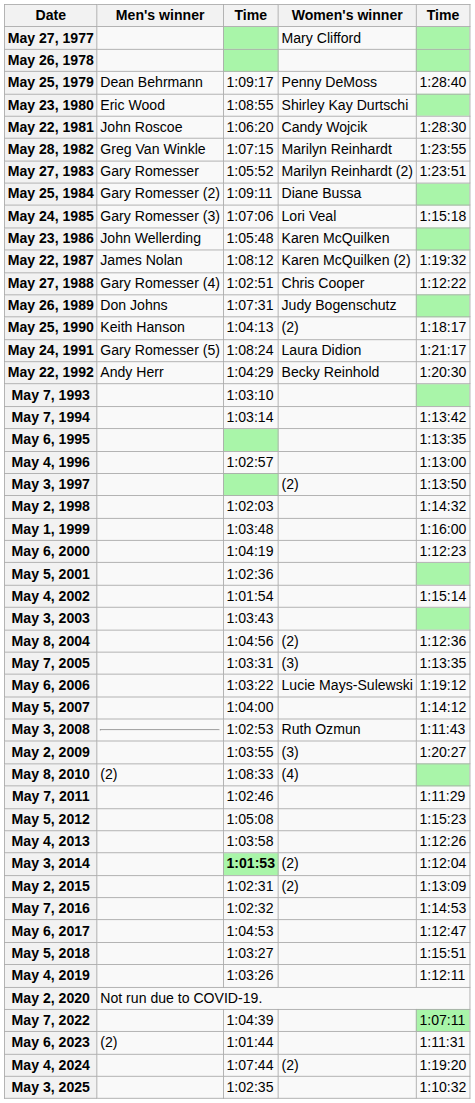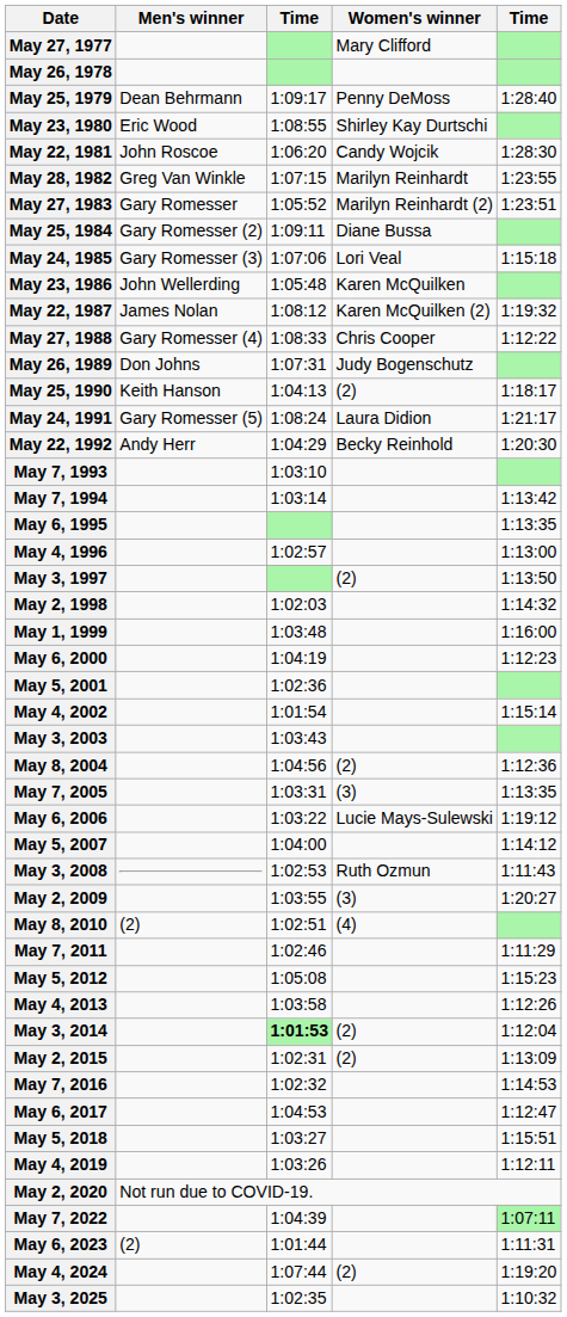 <table class="wikitable sortable">
 <tr>
 <th>Date</th>
 <th>Men's winner</th>
 <th>Time</th>
 <th>Women's winner</th>
 <th>Time</th>
 </tr>
 <tr>
 <th>May 27, 1977</th>
 <td align=left></td>
 <td bgcolor=#A9F5A9><strong></strong></td>
 <td>Mary Clifford</td>
 <td bgcolor=#A9F5A9><strong></strong></td>
 </tr>
 <tr>
 <th>May 26, 1978</th>
 <td align=left></td>
 <td bgcolor=#A9F5A9><strong></strong></td>
 <td align=left></td>
 <td bgcolor=#A9F5A9><strong></strong></td>
 </tr>
 <tr>
 <th>May 25, 1979</th>
 <td>Dean Behrmann</td>
 <td>1:09:17</td>
 <td>Penny DeMoss</td>
 <td>1:28:40</td>
 </tr>
 <tr>
 <th>May 23, 1980</th>
 <td>Eric Wood</td>
 <td>1:08:55</td>
 <td>Shirley Kay Durtschi</td>
 <td bgcolor=#A9F5A9><strong></strong></td>
 </tr>
 <tr>
 <th>May 22, 1981</th>
 <td>John Roscoe</td>
 <td>1:06:20</td>
 <td>Candy Wojcik</td>
 <td>1:28:30</td>
 </tr>
 <tr>
 <th>May 28, 1982</th>
 <td>Greg Van Winkle</td>
 <td>1:07:15</td>
 <td>Marilyn Reinhardt</td>
 <td>1:23:55</td>
 </tr>
 <tr>
 <th>May 27, 1983</th>
 <td>Gary Romesser</td>
 <td>1:05:52</td>
 <td>Marilyn Reinhardt (2)</td>
 <td>1:23:51</td>
 </tr>
 <tr>
 <th>May 25, 1984</th>
 <td>Gary Romesser (2)</td>
 <td>1:09:11</td>
 <td>Diane Bussa</td>
 <td bgcolor=#A9F5A9><strong></strong></td>
 </tr>
 <tr>
 <th>May 24, 1985</th>
 <td>Gary Romesser (3)</td>
 <td>1:07:06</td>
 <td>Lori Veal</td>
 <td>1:15:18</td>
 </tr>
 <tr>
 <th>May 23, 1986</th>
 <td>John Wellerding</td>
 <td>1:05:48</td>
 <td>Karen McQuilken</td>
 <td bgcolor=#A9F5A9><strong></strong></td>
 </tr>
 <tr>
 <th>May 22, 1987</th>
 <td>James Nolan</td>
 <td>1:08:12</td>
 <td>Karen McQuilken (2)</td>
 <td>1:19:32</td>
 </tr>
 <tr>
 <th>May 27, 1988</th>
 <td>Gary Romesser (4)</td>
-<td>1:02:51</td>
+<td>1:08:33</td>
 <td>Chris Cooper</td>
 <td>1:12:22</td>
 </tr>
 <tr>
 <th>May 26, 1989</th>
 <td>Don Johns</td>
 <td>1:07:31</td>
 <td>Judy Bogenschutz</td>
 <td bgcolor=#A9F5A9><strong></strong></td>
 </tr>
 <tr>
 <th>May 25, 1990</th>
 <td>Keith Hanson</td>
 <td>1:04:13</td>
 <td align=left> (2)</td>
 <td>1:18:17</td>
 </tr>
 <tr>
 <th>May 24, 1991</th>
 <td>Gary Romesser (5)</td>
 <td>1:08:24</td>
 <td>Laura Didion</td>
 <td>1:21:17</td>
 </tr>
 <tr>
 <th>May 22, 1992</th>
 <td>Andy Herr</td>
 <td>1:04:29</td>
 <td>Becky Reinhold</td>
 <td>1:20:30</td>
 </tr>
 <tr>
 <th>May 7, 1993</th>
 <td align=left></td>
 <td>1:03:10</td>
 <td align=left></td>
 <td bgcolor=#A9F5A9><strong></strong></td>
 </tr>
 <tr>
 <th>May 7, 1994</th>
 <td align=left></td>
 <td>1:03:14</td>
 <td align=left></td>
 <td>1:13:42</td>
 </tr>
 <tr>
 <th>May 6, 1995</th>
 <td align=left></td>
 <td bgcolor=#A9F5A9><strong></strong></td>
 <td align=left></td>
 <td>1:13:35</td>
 </tr>
 <tr>
 <th>May 4, 1996</th>
 <td align=left></td>
 <td>1:02:57</td>
 <td align=left></td>
 <td>1:13:00</td>
 </tr>
 <tr>
 <th>May 3, 1997</th>
 <td align=left></td>
 <td bgcolor=#A9F5A9><strong></strong></td>
 <td align=left> (2)</td>
 <td>1:13:50</td>
 </tr>
 <tr>
 <th>May 2, 1998</th>
 <td align=left></td>
 <td>1:02:03</td>
 <td align=left></td>
 <td>1:14:32</td>
 </tr>
 <tr>
 <th>May 1, 1999</th>
 <td align=left></td>
 <td>1:03:48</td>
 <td align=left></td>
 <td>1:16:00</td>
 </tr>
 <tr>
 <th>May 6, 2000</th>
 <td align=left></td>
 <td>1:04:19</td>
 <td align=left></td>
 <td>1:12:23</td>
 </tr>
 <tr>
 <th>May 5, 2001</th>
 <td align=left></td>
 <td>1:02:36</td>
 <td align=left></td>
 <td bgcolor=#A9F5A9><strong></strong></td>
 </tr>
 <tr>
 <th>May 4, 2002</th>
 <td align=left></td>
 <td>1:01:54</td>
 <td align=left></td>
 <td>1:15:14</td>
 </tr>
 <tr>
 <th>May 3, 2003</th>
 <td align=left></td>
 <td>1:03:43</td>
 <td align=left></td>
 <td bgcolor=#A9F5A9><strong></strong></td>
 </tr>
 <tr>
 <th>May 8, 2004</th>
 <td align=left></td>
 <td>1:04:56</td>
 <td align=left> (2)</td>
 <td>1:12:36</td>
 </tr>
 <tr>
 <th>May 7, 2005</th>
 <td align=left></td>
 <td>1:03:31</td>
 <td align=left> (3)</td>
 <td>1:13:35</td>
 </tr>
 <tr>
 <th>May 6, 2006</th>
 <td align=left></td>
 <td>1:03:22</td>
 <td>Lucie Mays-Sulewski</td>
 <td>1:19:12</td>
 </tr>
 <tr>
 <th>May 5, 2007</th>
 <td align=left></td>
 <td>1:04:00</td>
 <td align=left></td>
 <td>1:14:12</td>
 </tr>
 <tr>
 <th>May 3, 2008</th>
 <td align=left> <hr> </td>
 <td>1:02:53</td>
 <td>Ruth Ozmun</td>
 <td>1:11:43</td>
 </tr>
 <tr>
 <th>May 2, 2009</th>
 <td align=left></td>
 <td>1:03:55</td>
 <td align=left> (3)</td>
 <td>1:20:27</td>
 </tr>
 <tr>
 <th>May 8, 2010</th>
 <td align=left> (2)</td>
-<td>1:08:33</td>
+<td>1:02:51</td>
 <td align=left> (4)</td>
 <td bgcolor="#A9F5A9"><strong></strong></td>
 </tr>
 <tr>
 <th>May 7, 2011</th>
 <td align=left></td>
 <td>1:02:46</td>
 <td align=left></td>
 <td>1:11:29</td>
 </tr>
 <tr>
 <th>May 5, 2012</th>
 <td align=left></td>
 <td>1:05:08</td>
 <td align=left></td>
 <td>1:15:23</td>
 </tr>
 <tr>
 <th>May 4, 2013</th>
 <td align=left></td>
 <td>1:03:58</td>
 <td align=left></td>
 <td>1:12:26</td>
 </tr>
 <tr>
 <th>May 3, 2014</th>
 <td align=left></td>
 <td bgcolor=#A9F5A9><strong>1:01:53</strong></td>
 <td align=left> (2)</td>
 <td>1:12:04</td>
 </tr>
 <tr>
 <th>May 2, 2015</th>
 <td align=left></td>
 <td>1:02:31</td>
 <td align=left> (2)</td>
 <td>1:13:09</td>
 </tr>
 <tr>
 <th>May 7, 2016</th>
 <td align=left></td>
 <td>1:02:32</td>
 <td align=left></td>
 <td>1:14:53</td>
 </tr>
 <tr>
 <th>May 6, 2017</th>
 <td align=left></td>
 <td>1:04:53</td>
 <td align=left></td>
 <td>1:12:47</td>
 </tr>
 <tr>
 <th>May 5, 2018</th>
 <td align=left></td>
 <td>1:03:27</td>
 <td align=left></td>
 <td>1:15:51</td>
 </tr>
 <tr>
 <th>May 4, 2019</th>
 <td align=left></td>
 <td>1:03:26</td>
 <td align=left></td>
 <td>1:12:11</td>
 </tr>
 <tr>
 <th>May 2, 2020</th>
 <td colspan="4">Not run due to COVID-19.</td>
 </tr>
 <tr>
 <th>May 7, 2022</th>
 <td align=left></td>
 <td>1:04:39</td>
 <td align=left></td>
 <td bgcolor=#A9F5A9>1:07:11</td>
 </tr>
 <tr>
 <th>May 6, 2023</th>
 <td> (2)</td>
 <td>1:01:44</td>
 <td></td>
 <td>1:11:31</td>
 </tr>
 <tr>
 <th>May 4, 2024</th>
 <td></td>
 <td>1:07:44</td>
 <td> (2)</td>
 <td>1:19:20</td>
 </tr>
 <tr>
 <th>May 3, 2025</th>
 <td></td>
 <td>1:02:35</td>
 <td></td>
 <td>1:10:32</td>
 </tr>
 </table>
